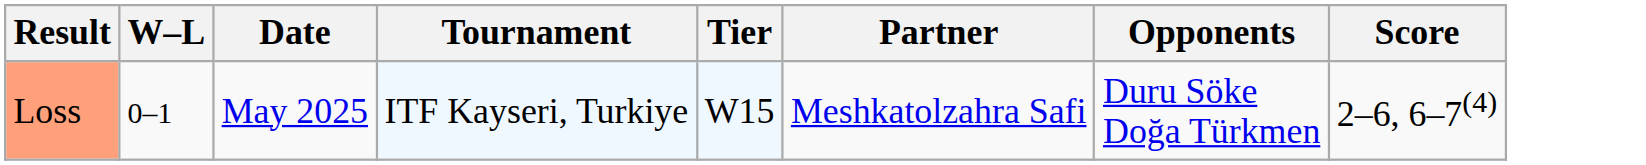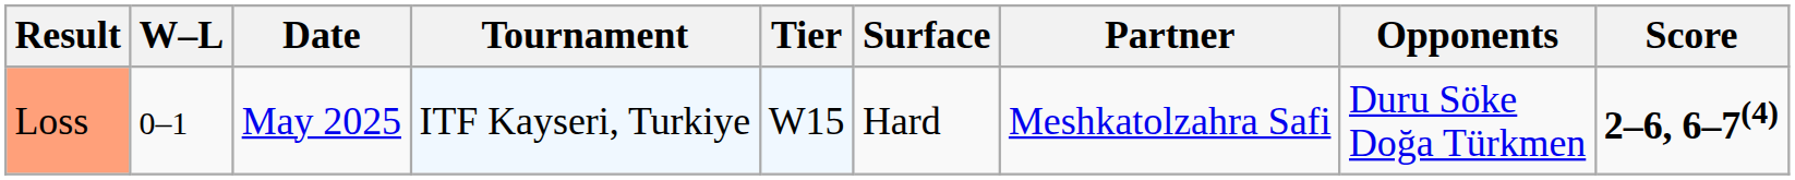 <table class="sortable wikitable">
 <tr>
 <th>Result</th>
 <th class="unsortable">W–L</th>
 <th>Date</th>
 <th>Tournament</th>
 <th>Tier</th>
+<th>Surface</th>
 <th>Partner</th>
 <th>Opponents</th>
 <th class="unsortable">Score</th>
 </tr>
 <tr>
 <td style="background:#ffa07a">Loss</td>
 <td><small>0–1</small></td>
 <td><a href='#'>May 2025</a></td>
 <td style="background:#f0f8ff;">ITF Kayseri, Turkiye</td>
 <td style="background:#f0f8ff;">W15</td>
+<td>Hard</td>
 <td> <a href='#'>Meshkatolzahra Safi</a></td>
 <td> <a href='#'>Duru Söke</a> <br>  <a href='#'>Doğa Türkmen</a></td>
-<td>2–6, 6–7<sup>(4)</sup></td>
+<td><strong>2–6, 6–7<sup>(4)</sup></strong></td>
 </tr>
 </table>
